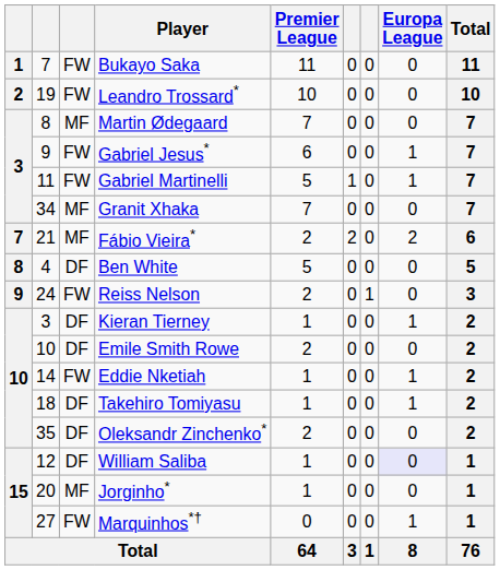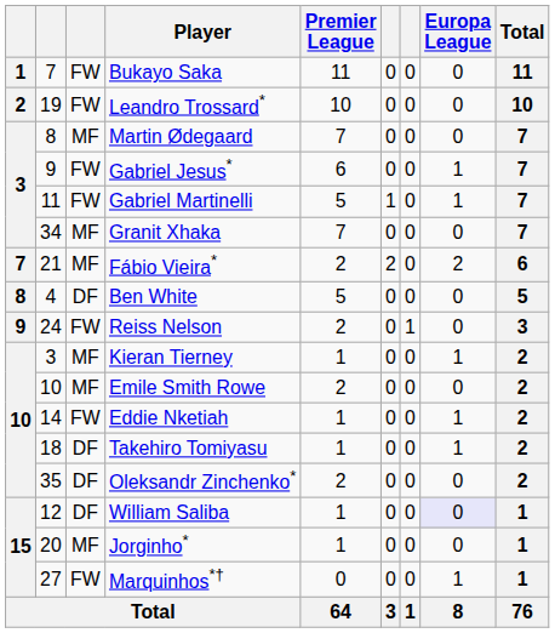 <table class="wikitable sortable" style="text-align:center; font-size:95%;">
 <tr>
 <th></th>
 <th></th>
 <th></th>
 <th>Player</th>
 <th><a href='#'>Premier<br>League</a></th>
 <th></th>
 <th></th>
 <th><a href='#'>Europa<br>League</a></th>
 <th>Total</th>
 </tr>
 <tr>
 <th>1</th>
 <td>7</td>
 <td>FW</td>
 <td style="text-align:left;" data-sort-value="Saka"> <a href='#'>Bukayo Saka</a></td>
 <td>11</td>
 <td>0</td>
 <td>0</td>
 <td>0</td>
 <th>11</th>
 </tr>
 <tr>
 <th>2</th>
 <td>19</td>
 <td>FW</td>
 <td style="text-align:left;" data-sort-value="Tros"> <a href='#'>Leandro Trossard</a><sup>*</sup></td>
 <td>10</td>
 <td>0</td>
 <td>0</td>
 <td>0</td>
 <th>10</th>
 </tr>
 <tr>
 <th rowspan="4">3</th>
 <td>8</td>
 <td>MF</td>
 <td style="text-align:left;" data-sort-value="Odeg"> <a href='#'>Martin Ødegaard</a></td>
 <td>7</td>
 <td>0</td>
 <td>0</td>
 <td>0</td>
 <th>7</th>
 </tr>
 <tr>
 <td>9</td>
 <td>FW</td>
 <td style="text-align:left;" data-sort-value="Jesu"> <a href='#'>Gabriel Jesus</a><sup>*</sup></td>
 <td>6</td>
 <td>0</td>
 <td>0</td>
 <td>1</td>
 <th>7</th>
 </tr>
 <tr>
 <td>11</td>
 <td>FW</td>
 <td style="text-align:left;" data-sort-value="Mart"> <a href='#'>Gabriel Martinelli</a></td>
 <td>5</td>
 <td>1</td>
 <td>0</td>
 <td>1</td>
 <th>7</th>
 </tr>
 <tr>
 <td>34</td>
 <td>MF</td>
 <td style="text-align:left;" data-sort-value="Xhak"> <a href='#'>Granit Xhaka</a></td>
 <td>7</td>
 <td>0</td>
 <td>0</td>
 <td>0</td>
 <th>7</th>
 </tr>
 <tr>
 <th>7</th>
 <td>21</td>
 <td>MF</td>
 <td style="text-align:left;" data-sort-value="Viei"> <a href='#'>Fábio Vieira</a><sup>*</sup></td>
 <td>2</td>
 <td>2</td>
 <td>0</td>
 <td>2</td>
 <th>6</th>
 </tr>
 <tr>
 <th>8</th>
 <td>4</td>
 <td>DF</td>
 <td style="text-align:left;" data-sort-value="Whit"> <a href='#'>Ben White</a></td>
 <td>5</td>
 <td>0</td>
 <td>0</td>
 <td>0</td>
 <th>5</th>
 </tr>
 <tr>
 <th>9</th>
 <td>24</td>
 <td>FW</td>
 <td style="text-align:left;" data-sort-value="Nels"> <a href='#'>Reiss Nelson</a></td>
 <td>2</td>
 <td>0</td>
 <td>1</td>
 <td>0</td>
 <th>3</th>
 </tr>
 <tr>
 <th rowspan="5">10</th>
 <td>3</td>
-<td>DF</td>
+<td>MF</td>
 <td style="text-align:left;" data-sort-value="Tier"> <a href='#'>Kieran Tierney</a></td>
 <td>1</td>
 <td>0</td>
 <td>0</td>
 <td>1</td>
 <th>2</th>
 </tr>
 <tr>
 <td>10</td>
-<td>DF</td>
+<td>MF</td>
 <td style="text-align:left;" data-sort-value="Smit"> <a href='#'>Emile Smith Rowe</a></td>
 <td>2</td>
 <td>0</td>
 <td>0</td>
 <td>0</td>
 <th>2</th>
 </tr>
 <tr>
 <td>14</td>
 <td>FW</td>
 <td style="text-align:left;" data-sort-value="Nket"> <a href='#'>Eddie Nketiah</a></td>
 <td>1</td>
 <td>0</td>
 <td>0</td>
 <td>1</td>
 <th>2</th>
 </tr>
 <tr>
 <td>18</td>
 <td>DF</td>
 <td style="text-align:left;" data-sort-value="Tomi"> <a href='#'>Takehiro Tomiyasu</a></td>
 <td>1</td>
 <td>0</td>
 <td>0</td>
 <td>1</td>
 <th>2</th>
 </tr>
 <tr>
 <td>35</td>
 <td>DF</td>
 <td style="text-align:left;" data-sort-value="Zinc"> <a href='#'>Oleksandr Zinchenko</a><sup>*</sup></td>
 <td>2</td>
 <td>0</td>
 <td>0</td>
 <td>0</td>
 <th>2</th>
 </tr>
 <tr>
 <th rowspan="3">15</th>
 <td>12</td>
 <td>DF</td>
 <td style="text-align:left;" data-sort-value="Sali"> <a href='#'>William Saliba</a></td>
 <td>1</td>
 <td>0</td>
 <td>0</td>
 <td style="background: lavender;">0</td>
 <th>1</th>
 </tr>
 <tr>
 <td>20</td>
 <td>MF</td>
 <td style="text-align:left;" data-sort-value="Jorg"> <a href='#'>Jorginho</a><sup>*</sup></td>
 <td>1</td>
 <td>0</td>
 <td>0</td>
 <td>0</td>
 <th>1</th>
 </tr>
 <tr>
 <td>27</td>
 <td>FW</td>
 <td style="text-align:left;" data-sort-value="Marq"> <a href='#'>Marquinhos</a><sup>*†</sup></td>
 <td>0</td>
 <td>0</td>
 <td>0</td>
 <td>1</td>
 <th>1</th>
 </tr>
 <tr>
 <th colspan="4">Total</th>
 <th>64</th>
 <th>3</th>
 <th>1</th>
 <th>8</th>
 <th>76</th>
 </tr>
 </table>
